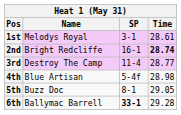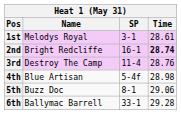 <table class="wikitable">
 <tr>
 <th colspan="6">Heat 1 (May 31)</th>
 </tr>
 <tr>
 <th width=20>Pos</th>
 <th width=150>Name</th>
 <th width=40>SP</th>
 <th width=40>Time</th>
 </tr>
 <tr style="background: #f4caf9;">
 <th>1st</th>
 <td>Melodys Royal</td>
 <td>3-1</td>
 <td>28.61</td>
 </tr>
 <tr style="background: #f4caf9;">
 <th>2nd</th>
 <td>Bright Redcliffe</td>
 <td>16-1</td>
 <td><strong>28.74</strong></td>
 </tr>
 <tr style="background: #f4caf9;">
 <th>3rd</th>
 <td>Destroy The Camp</td>
 <td>11-4</td>
-<td>28.77</td>
+<td>28.76</td>
 </tr>
 <tr>
 <th>4th</th>
 <td>Blue Artisan</td>
 <td>5-4f</td>
 <td>28.98</td>
 </tr>
 <tr>
 <th>5th</th>
 <td>Buzz Doc</td>
 <td>8-1</td>
-<td>29.05</td>
+<td>29.06</td>
 </tr>
 <tr>
 <th>6th</th>
 <td>Ballymac Barrell</td>
-<td><strong>33-1</strong></td>
+<td>33-1</td>
 <td>29.28</td>
 </tr>
 </table>
